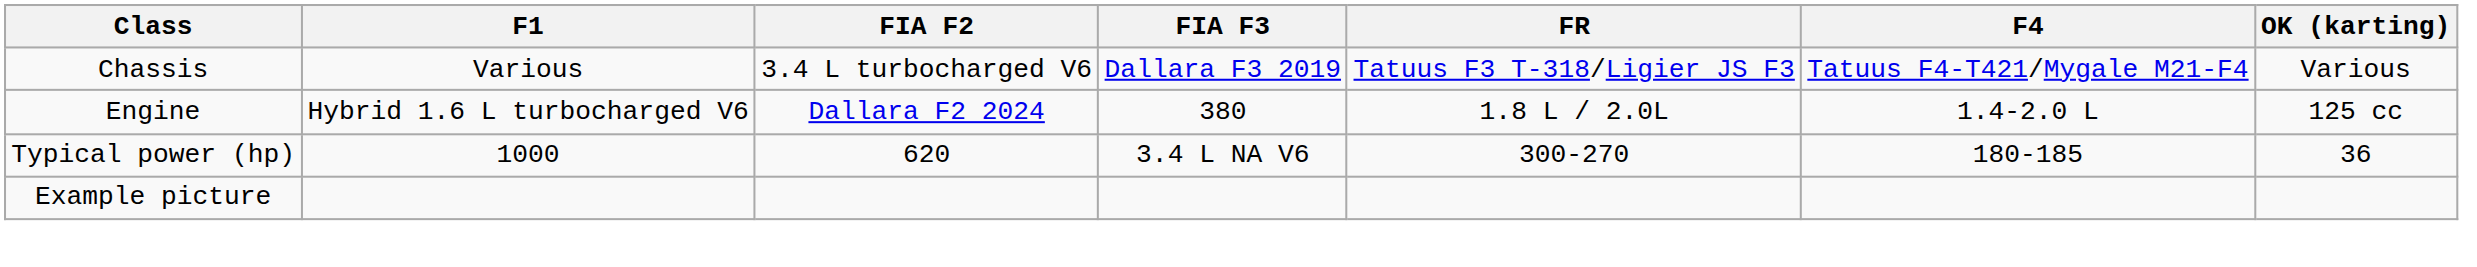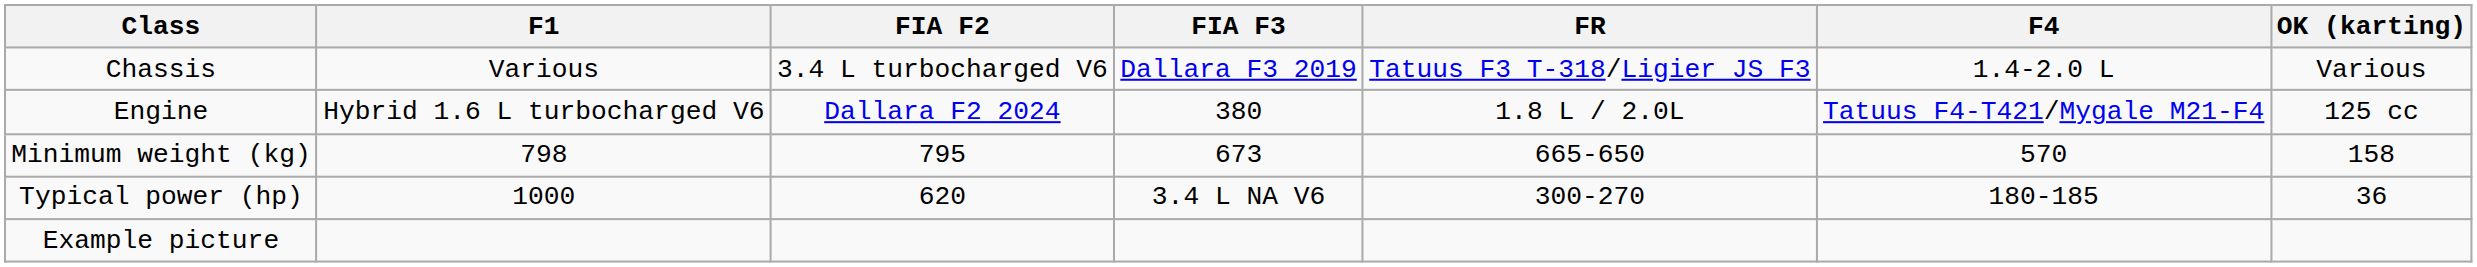 <table class="wikitable" style="text-align:center;">
 <tr>
 <th>Class</th>
 <th>F1</th>
 <th>FIA F2</th>
 <th>FIA F3</th>
 <th>FR</th>
 <th>F4</th>
 <th>OK (karting)</th>
 </tr>
 <tr>
 <td>Chassis</td>
 <td>Various</td>
 <td>3.4 L turbocharged V6</td>
 <td><a href='#'>Dallara F3 2019</a></td>
 <td><a href='#'>Tatuus F3 T-318</a>/<a href='#'>Ligier JS F3</a></td>
-<td><a href='#'>Tatuus F4-T421</a>/<a href='#'>Mygale M21-F4</a></td>
+<td>1.4-2.0 L</td>
 <td>Various</td>
 </tr>
 <tr>
 <td>Engine</td>
 <td>Hybrid 1.6 L turbocharged V6</td>
 <td><a href='#'>Dallara F2 2024</a></td>
 <td>380</td>
 <td>1.8 L / 2.0L</td>
-<td>1.4-2.0 L</td>
+<td><a href='#'>Tatuus F4-T421</a>/<a href='#'>Mygale M21-F4</a></td>
 <td>125 cc</td>
+</tr>
+<tr>
+<td>Minimum weight (kg)</td>
+<td>798</td>
+<td>795</td>
+<td>673</td>
+<td>665-650</td>
+<td>570</td>
+<td>158</td>
 </tr>
 <tr>
 <td>Typical power (hp)</td>
 <td>1000</td>
 <td>620</td>
 <td>3.4 L NA V6</td>
 <td>300-270</td>
 <td>180-185</td>
 <td>36</td>
 </tr>
 <tr>
 <td>Example picture</td>
 <td></td>
 <td></td>
 <td></td>
 <td></td>
 <td></td>
 <td></td>
 </tr>
 </table>
